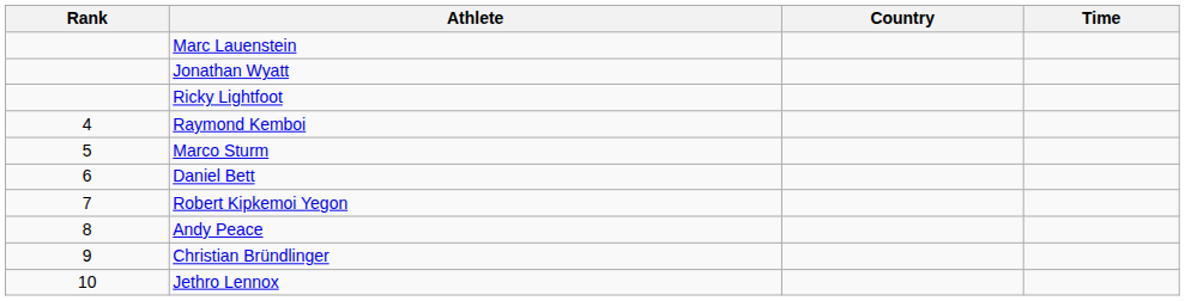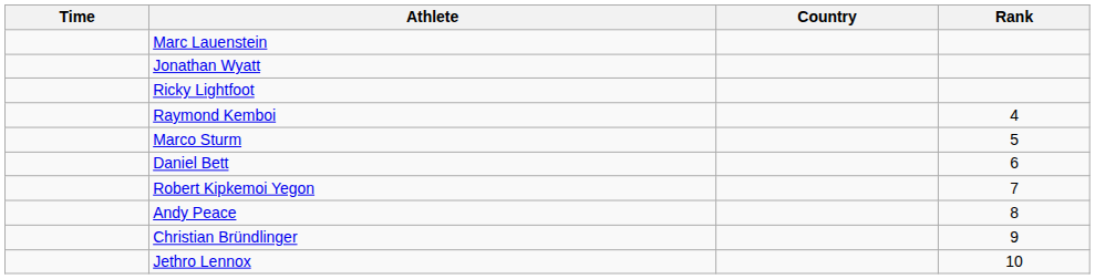 <table class="wikitable" width=80% style="font-size:90%; text-align:left;">
 <tr>
-<th>Rank</th>
+<th>Time</th>
 <th>Athlete</th>
 <th>Country</th>
-<th>Time</th>
+<th>Rank</th>
 </tr>
 <tr>
-<td align="center"></td>
+<td></td>
 <td><a href='#'>Marc Lauenstein</a></td>
 <td></td>
-<td></td>
+<td align="center"></td>
 </tr>
 <tr>
-<td align="center"></td>
+<td></td>
 <td><a href='#'>Jonathan Wyatt</a></td>
 <td></td>
-<td></td>
+<td align="center"></td>
 </tr>
 <tr>
-<td align="center"></td>
+<td></td>
 <td><a href='#'>Ricky Lightfoot</a></td>
 <td></td>
-<td></td>
+<td align="center"></td>
 </tr>
 <tr>
-<td align="center">4</td>
+<td></td>
 <td><a href='#'>Raymond Kemboi</a></td>
 <td></td>
-<td></td>
+<td align="center">4</td>
 </tr>
 <tr>
-<td align="center">5</td>
+<td></td>
 <td><a href='#'>Marco Sturm</a></td>
 <td></td>
-<td></td>
+<td align="center">5</td>
 </tr>
 <tr>
-<td align="center">6</td>
+<td></td>
 <td><a href='#'>Daniel Bett</a></td>
 <td></td>
-<td></td>
+<td align="center">6</td>
 </tr>
 <tr>
-<td align="center">7</td>
+<td></td>
 <td><a href='#'>Robert Kipkemoi Yegon</a></td>
 <td></td>
-<td></td>
+<td align="center">7</td>
 </tr>
 <tr>
-<td align="center">8</td>
+<td></td>
 <td><a href='#'>Andy Peace</a></td>
 <td></td>
-<td></td>
+<td align="center">8</td>
 </tr>
 <tr>
-<td align="center">9</td>
+<td></td>
 <td><a href='#'>Christian Bründlinger</a></td>
 <td></td>
-<td></td>
+<td align="center">9</td>
 </tr>
 <tr>
-<td align="center">10</td>
+<td></td>
 <td><a href='#'>Jethro Lennox</a></td>
 <td></td>
-<td></td>
+<td align="center">10</td>
 </tr>
 </table>
